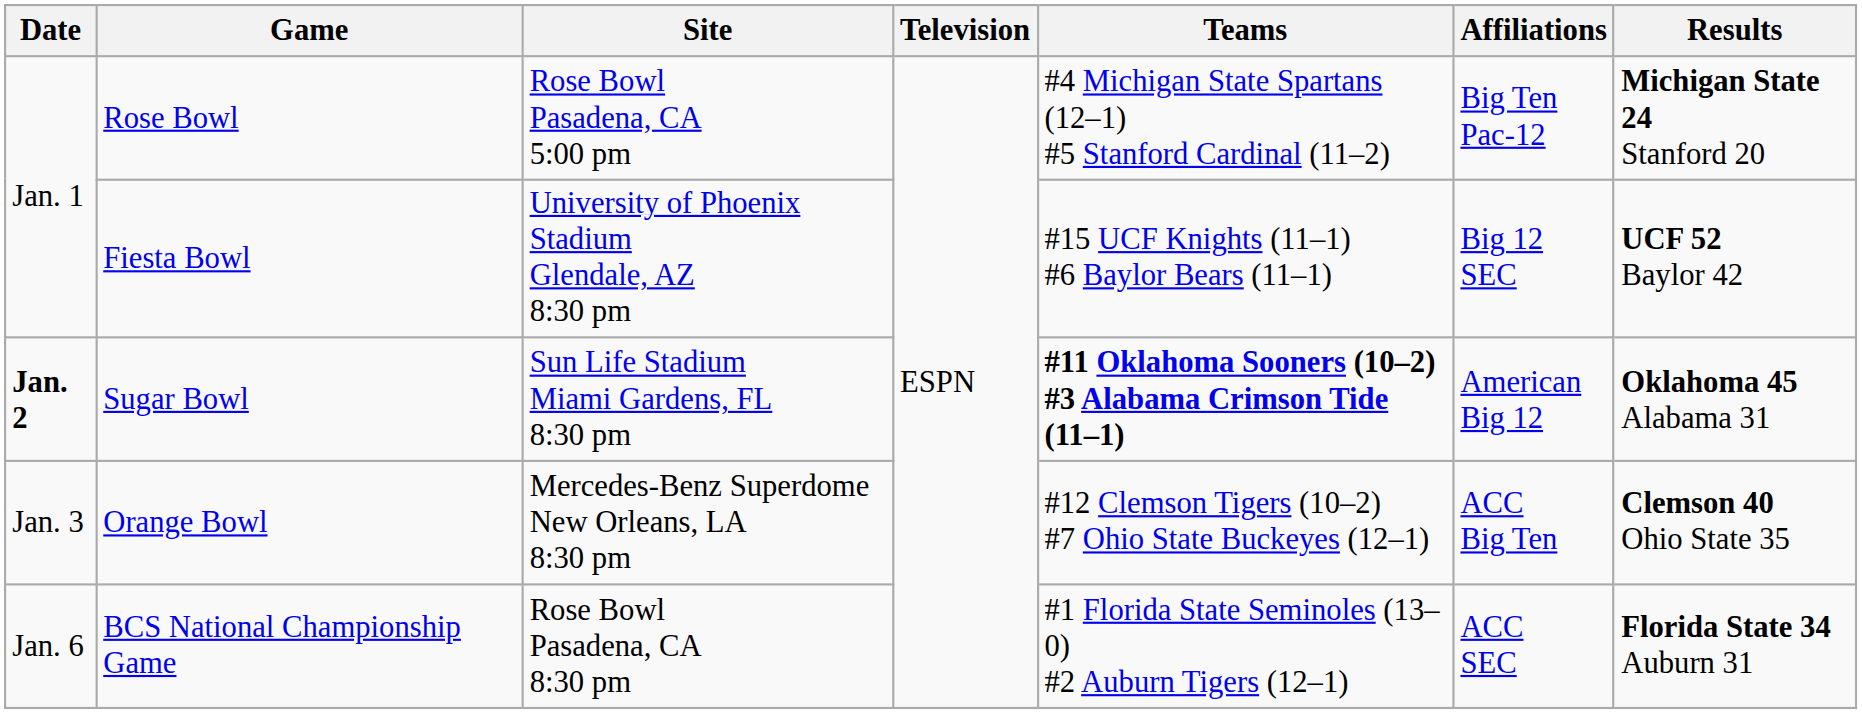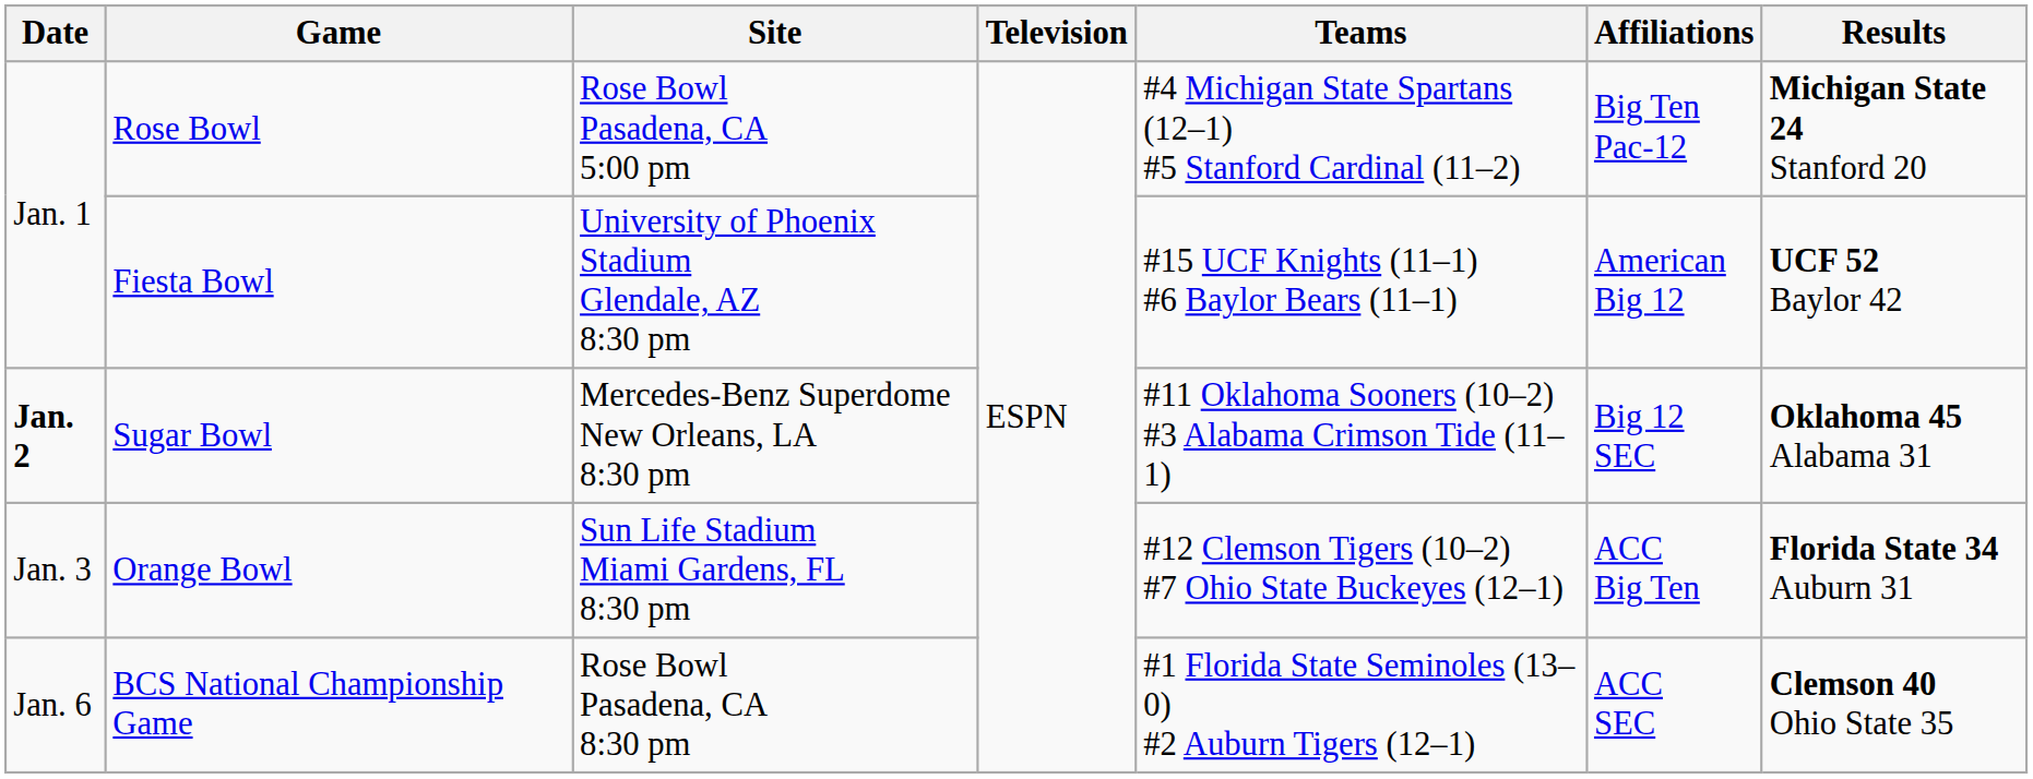 <table class="wikitable" style="font-size:90%;">
 <tr>
 <th>Date</th>
 <th>Game</th>
 <th>Site</th>
 <th>Television</th>
 <th>Teams</th>
 <th>Affiliations</th>
 <th>Results</th>
 </tr>
 <tr>
 <td rowspan="2">Jan. 1</td>
 <td><a href='#'>Rose Bowl</a></td>
 <td><a href='#'>Rose Bowl</a><br><a href='#'>Pasadena, CA</a><br>5:00 pm</td>
 <td rowspan=5>ESPN</td>
 <td>#4 <a href='#'>Michigan State Spartans</a> (12–1)<br>#5 <a href='#'>Stanford Cardinal</a> (11–2)</td>
 <td><a href='#'>Big Ten</a><br><a href='#'>Pac-12</a></td>
 <td><strong>Michigan State 24</strong><br>Stanford 20</td>
 </tr>
 <tr>
 <td><a href='#'>Fiesta Bowl</a></td>
 <td><a href='#'>University of Phoenix Stadium</a><br><a href='#'>Glendale, AZ</a><br>8:30 pm</td>
 <td>#15 <a href='#'>UCF Knights</a> (11–1)<br>#6 <a href='#'>Baylor Bears</a> (11–1)</td>
-<td><a href='#'>Big 12</a><br><a href='#'>SEC</a></td>
+<td><a href='#'>American</a><br><a href='#'>Big 12</a></td>
 <td><strong>UCF 52</strong><br>Baylor 42</td>
 </tr>
 <tr>
 <td><strong>Jan. 2</strong></td>
 <td><a href='#'>Sugar Bowl</a></td>
-<td><a href='#'>Sun Life Stadium</a><br><a href='#'>Miami Gardens, FL</a><br>8:30 pm</td>
-<td><strong>#11 <a href='#'>Oklahoma Sooners</a> (10–2)<br>#3 <a href='#'>Alabama Crimson Tide</a> (11–1)</strong></td>
-<td><a href='#'>American</a><br><a href='#'>Big 12</a></td>
+<td>Mercedes-Benz Superdome<br>New Orleans, LA<br>8:30 pm</td>
+<td>#11 <a href='#'>Oklahoma Sooners</a> (10–2)<br>#3 <a href='#'>Alabama Crimson Tide</a> (11–1)</td>
+<td><a href='#'>Big 12</a><br><a href='#'>SEC</a></td>
 <td><strong>Oklahoma 45</strong><br>Alabama 31</td>
 </tr>
 <tr>
 <td>Jan. 3</td>
 <td><a href='#'>Orange Bowl</a></td>
-<td>Mercedes-Benz Superdome<br>New Orleans, LA<br>8:30 pm</td>
+<td><a href='#'>Sun Life Stadium</a><br><a href='#'>Miami Gardens, FL</a><br>8:30 pm</td>
 <td>#12 <a href='#'>Clemson Tigers</a> (10–2)<br>#7 <a href='#'>Ohio State Buckeyes</a> (12–1)</td>
 <td><a href='#'>ACC</a><br><a href='#'>Big Ten</a></td>
-<td><strong>Clemson 40</strong><br>Ohio State 35</td>
+<td><strong>Florida State 34</strong><br>Auburn 31</td>
 </tr>
 <tr>
 <td>Jan. 6</td>
 <td><a href='#'>BCS National Championship Game</a></td>
 <td>Rose Bowl<br>Pasadena, CA<br>8:30 pm</td>
 <td>#1 <a href='#'>Florida State Seminoles</a>  (13–0)<br>#2 <a href='#'>Auburn Tigers</a> (12–1)</td>
 <td><a href='#'>ACC</a><br><a href='#'>SEC</a></td>
-<td><strong>Florida State 34</strong><br>Auburn 31</td>
+<td><strong>Clemson 40</strong><br>Ohio State 35</td>
 </tr>
 </table>
